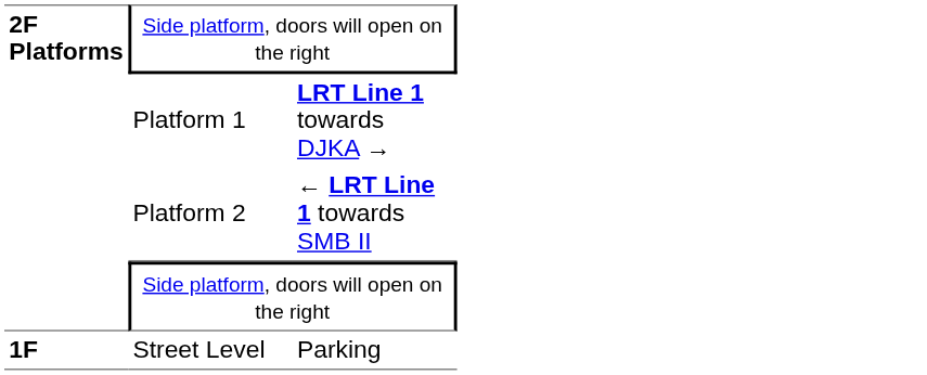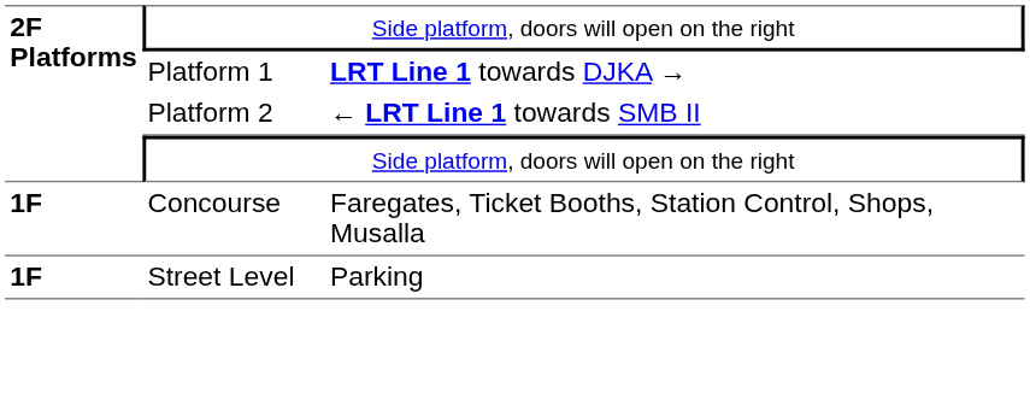 <table table border=0 cellspacing=0 cellpadding=3>
 <tr>
 <td style="border-top:solid 1px gray;border-bottom:solid 1px gray;" rowspan=4 valign=top><strong>2F<br>Platforms</strong></td>
 <td style="border-top:solid 1px gray;border-right:solid 2px black;border-left:solid 2px black;border-bottom:solid 2px black;text-align:center;" colspan=2><small><a href='#'>Side platform</a>, doors will open on the right</small></td>
 </tr>
 <tr>
 <td>Platform 1</td>
 <td> <a href='#'><strong>LRT Line 1</strong></a> towards <a href='#'>DJKA</a> →</td>
 </tr>
 <tr>
 <td style="border-bottom:solid 1px gray;">Platform 2</td>
 <td style="border-bottom:solid 1px gray;">←  <a href='#'><strong>LRT Line 1</strong></a> towards <a href='#'>SMB II</a></td>
 </tr>
 <tr>
 <td style="border-top:solid 2px black;border-right:solid 2px black;border-left:solid 2px black;border-bottom:solid 1px gray;text-align:center;" colspan=2><small><a href='#'>Side platform</a>, doors will open on the right</small></td>
 </tr>
 <tr>
 <td style="border-bottom:solid 1px gray;" width=50 valign=top><strong>1F</strong></td>
+<td style="border-bottom:solid 1px gray;" width=100 valign=top>Concourse</td>
+<td style="border-bottom:solid 1px gray;" width=400 valign=top>Faregates, Ticket Booths, Station Control, Shops, Musalla</td>
+</tr>
+<tr>
+<td style="border-bottom:solid 1px gray;" width=50 valign=top><strong>1F</strong></td>
 <td style="border-bottom:solid 1px gray;" width=100 valign=top>Street Level</td>
 <td style="border-bottom:solid 1px gray;" width=100 valign=top>Parking <em></em><br></td>
 </tr>
 </table>
